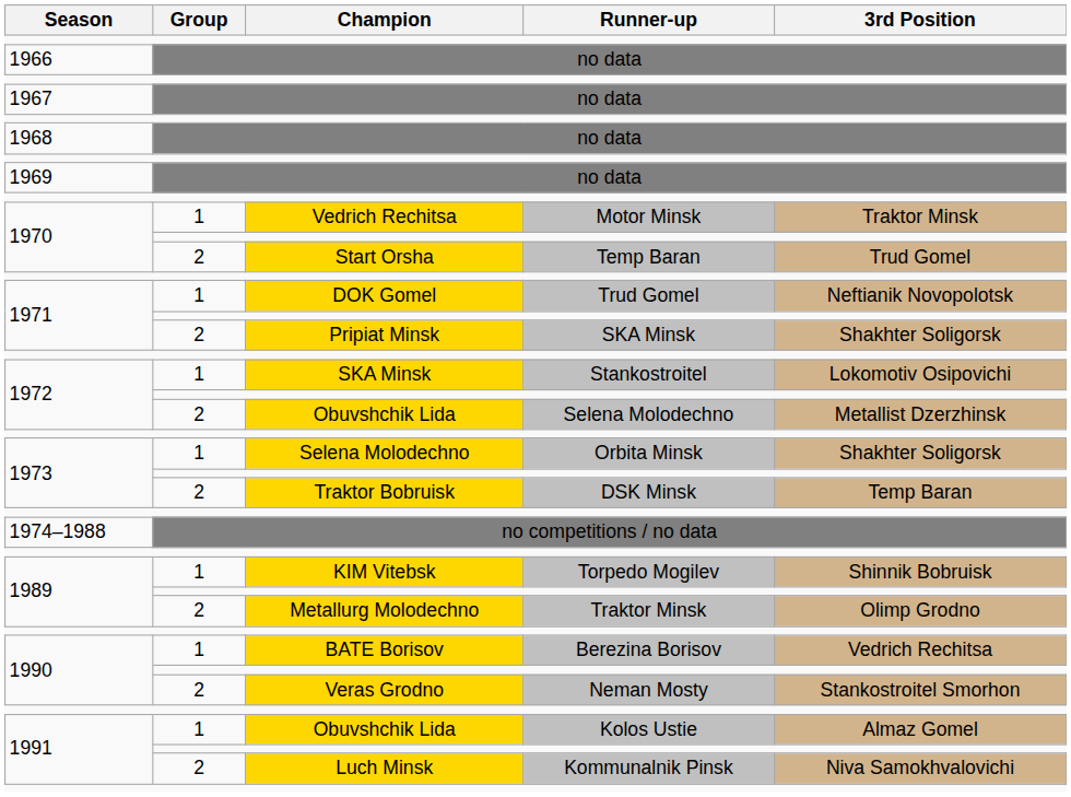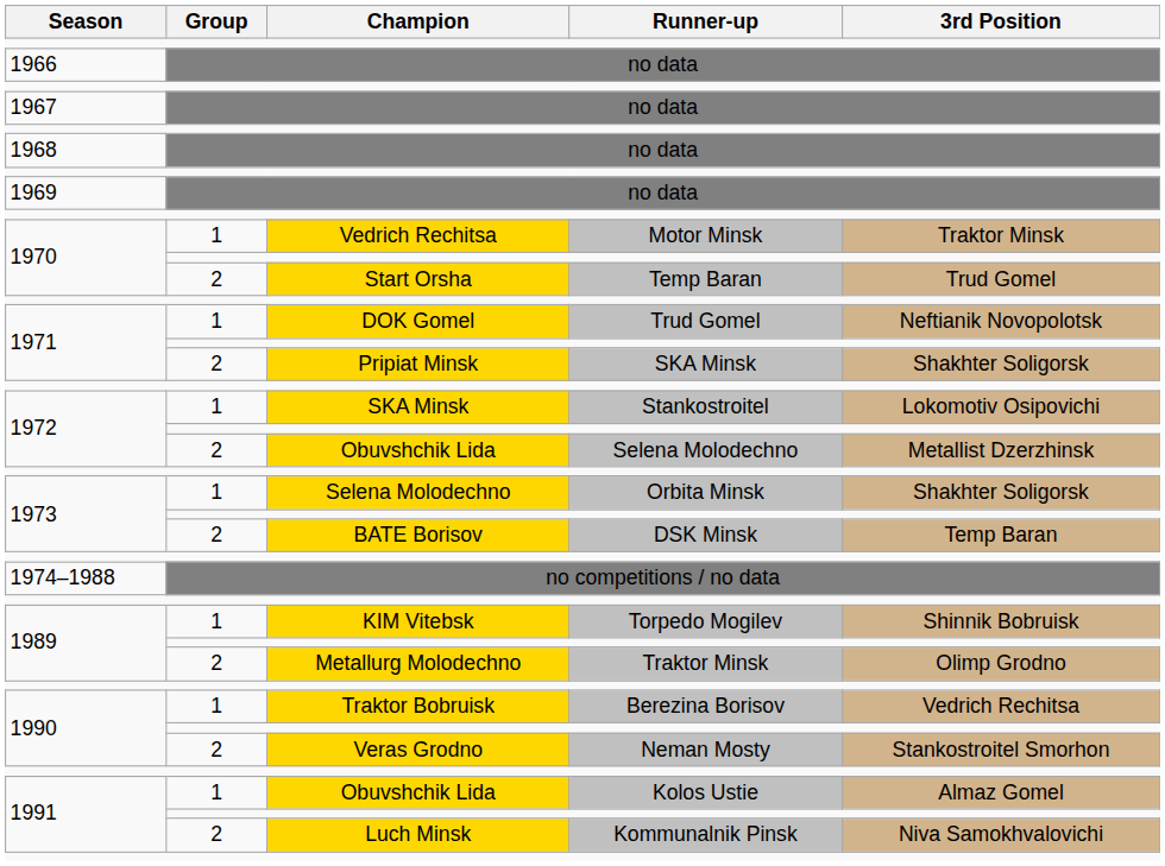 <table class="wikitable" width=100% align=center style="border:2px black;">
 <tr>
 <th>Season</th>
 <th>Group</th>
 <th>Champion</th>
 <th>Runner-up</th>
 <th>3rd Position</th>
 </tr>
 <tr>
 <td colspan=5 style="border:1px black;"></td>
 </tr>
 <tr>
 <td>1966</td>
 <td align=center bgcolor=grey colspan=4>no data</td>
 </tr>
 <tr>
 <td colspan=5 style="border:1px black;"></td>
 </tr>
 <tr>
 <td>1967</td>
 <td align=center bgcolor=grey colspan=4>no data</td>
 </tr>
 <tr>
 <td colspan=5 style="border:1px black;"></td>
 </tr>
 <tr>
 <td>1968</td>
 <td align=center bgcolor=grey colspan=4>no data</td>
 </tr>
 <tr>
 <td colspan=5 style="border:1px black;"></td>
 </tr>
 <tr>
 <td>1969</td>
 <td align=center bgcolor=grey colspan=4>no data</td>
 </tr>
 <tr>
 <td colspan=5 style="border:1px black;"></td>
 </tr>
 <tr>
 <td rowspan=3>1970</td>
 <td align=center>1</td>
 <td align=center bgcolor=gold>Vedrich Rechitsa</td>
 <td align=center bgcolor=silver>Motor Minsk</td>
 <td align=center bgcolor=tan>Traktor Minsk</td>
 </tr>
 <tr>
 <td colspan=4 style="border:1px black;"></td>
 </tr>
 <tr>
 <td align=center>2</td>
 <td align=center bgcolor=gold>Start Orsha</td>
 <td align=center bgcolor=silver>Temp Baran</td>
 <td align=center bgcolor=tan>Trud Gomel</td>
 </tr>
 <tr>
 <td colspan=5 style="border:1px black;"></td>
 </tr>
 <tr>
 <td rowspan=3>1971</td>
 <td align=center>1</td>
 <td align=center bgcolor=gold>DOK Gomel</td>
 <td align=center bgcolor=silver>Trud Gomel</td>
 <td align=center bgcolor=tan>Neftianik Novopolotsk</td>
 </tr>
 <tr>
 <td colspan=4 style="border:1px black;"></td>
 </tr>
 <tr>
 <td align=center>2</td>
 <td align=center bgcolor=gold>Pripiat Minsk</td>
 <td align=center bgcolor=silver>SKA Minsk</td>
 <td align=center bgcolor=tan>Shakhter Soligorsk</td>
 </tr>
 <tr>
 <td colspan=5 style="border:1px black;"></td>
 </tr>
 <tr>
 <td rowspan=3>1972</td>
 <td align=center>1</td>
 <td align=center bgcolor=gold>SKA Minsk</td>
 <td align=center bgcolor=silver>Stankostroitel</td>
 <td align=center bgcolor=tan>Lokomotiv Osipovichi</td>
 </tr>
 <tr>
 <td colspan=4 style="border:1px black;"></td>
 </tr>
 <tr>
 <td align=center>2</td>
 <td align=center bgcolor=gold>Obuvshchik Lida</td>
 <td align=center bgcolor=silver>Selena Molodechno</td>
 <td align=center bgcolor=tan>Metallist Dzerzhinsk</td>
 </tr>
 <tr>
 <td colspan=5 style="border:1px black;"></td>
 </tr>
 <tr>
 <td rowspan=3>1973</td>
 <td align=center>1</td>
 <td align=center bgcolor=gold>Selena Molodechno</td>
 <td align=center bgcolor=silver>Orbita Minsk</td>
 <td align=center bgcolor=tan>Shakhter Soligorsk</td>
 </tr>
 <tr>
 <td colspan=4 style="border:1px black;"></td>
 </tr>
 <tr>
 <td align=center>2</td>
-<td align=center bgcolor=gold>Traktor Bobruisk</td>
+<td align=center bgcolor=gold>BATE Borisov</td>
 <td align=center bgcolor=silver>DSK Minsk</td>
 <td align=center bgcolor=tan>Temp Baran</td>
 </tr>
 <tr>
 <td colspan=4 style="border:1px black;"></td>
 </tr>
 <tr>
 <td>1974–1988</td>
 <td align=center bgcolor=grey colspan=4>no competitions / no data</td>
 </tr>
 <tr>
 <td colspan=5 style="border:1px black;"></td>
 </tr>
 <tr>
 <td rowspan=3>1989</td>
 <td align=center>1</td>
 <td align=center bgcolor=gold>KIM Vitebsk</td>
 <td align=center bgcolor=silver>Torpedo Mogilev</td>
 <td align=center bgcolor=tan>Shinnik Bobruisk</td>
 </tr>
 <tr>
 <td colspan=4 style="border:1px black;"></td>
 </tr>
 <tr>
 <td align=center>2</td>
 <td align=center bgcolor=gold>Metallurg Molodechno</td>
 <td align=center bgcolor=silver>Traktor Minsk</td>
 <td align=center bgcolor=tan>Olimp Grodno</td>
 </tr>
 <tr>
 <td colspan=5 style="border:1px black;"></td>
 </tr>
 <tr>
 <td rowspan=3>1990</td>
 <td align=center>1</td>
-<td align=center bgcolor=gold>BATE Borisov</td>
+<td align=center bgcolor=gold>Traktor Bobruisk</td>
 <td align=center bgcolor=silver>Berezina Borisov</td>
 <td align=center bgcolor=tan>Vedrich Rechitsa</td>
 </tr>
 <tr>
 <td colspan=4 style="border:1px black;"></td>
 </tr>
 <tr>
 <td align=center>2</td>
 <td align=center bgcolor=gold>Veras Grodno</td>
 <td align=center bgcolor=silver>Neman Mosty</td>
 <td align=center bgcolor=tan>Stankostroitel Smorhon</td>
 </tr>
 <tr>
 <td colspan=5 style="border:1px black;"></td>
 </tr>
 <tr>
 <td rowspan=3>1991</td>
 <td align=center>1</td>
 <td align=center bgcolor=gold>Obuvshchik Lida</td>
 <td align=center bgcolor=silver>Kolos Ustie</td>
 <td align=center bgcolor=tan>Almaz Gomel</td>
 </tr>
 <tr>
 <td colspan=4 style="border:1px black;"></td>
 </tr>
 <tr>
 <td align=center>2</td>
 <td align=center bgcolor=gold>Luch Minsk</td>
 <td align=center bgcolor=silver>Kommunalnik Pinsk</td>
 <td align=center bgcolor=tan>Niva Samokhvalovichi</td>
 </tr>
 <tr>
 <td colspan=5 style="border:1px black;"></td>
 </tr>
 </table>
